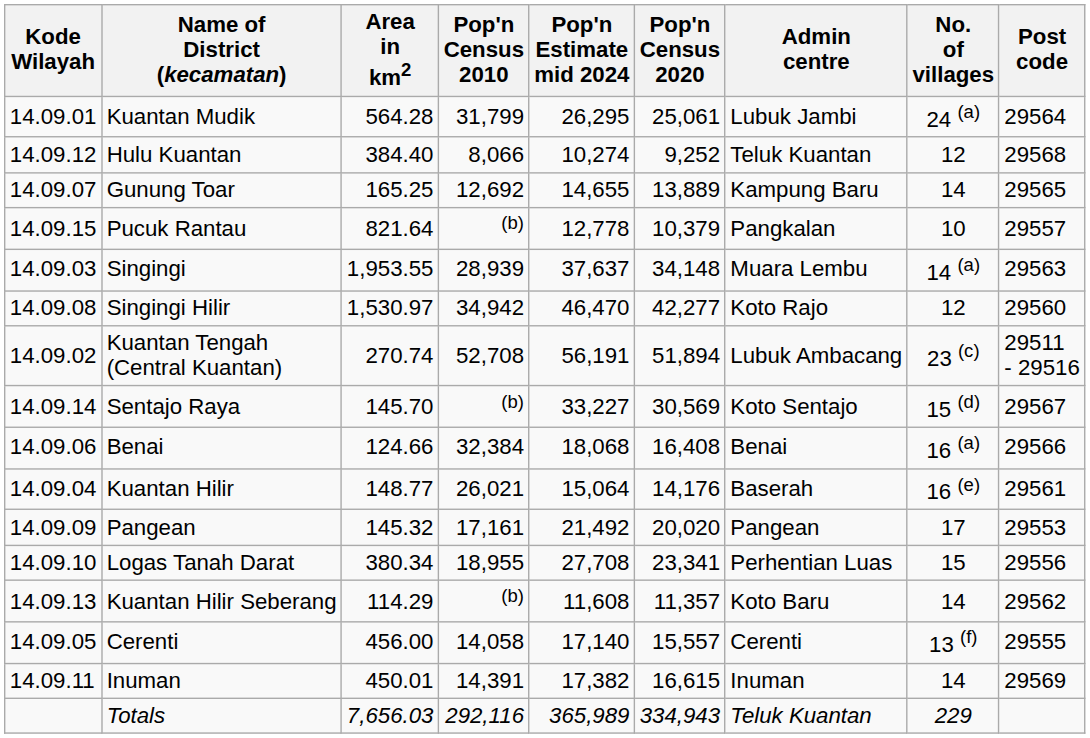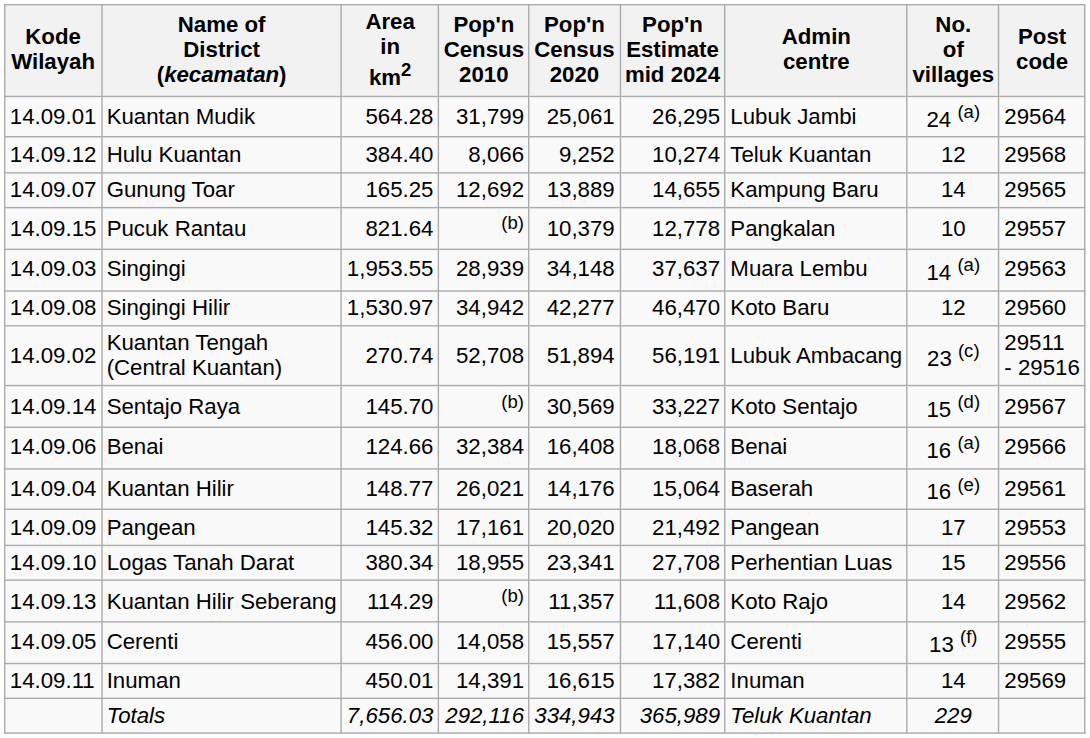 <table class="sortable wikitable">
 <tr>
 <th>Kode <br>Wilayah</th>
 <th>Name of<br>District<br>(<em>kecamatan</em>)</th>
 <th>Area <br> in<br>km<sup>2</sup></th>
 <th>Pop'n<br>Census<br>2010</th>
+<th>Pop'n<br>Census<br>2020</th>
 <th>Pop'n<br>Estimate<br>mid 2024</th>
-<th>Pop'n<br>Census<br>2020</th>
 <th>Admin <br> centre</th>
 <th>No.<br>of<br>villages</th>
 <th>Post<br>code</th>
 </tr>
 <tr>
 <td>14.09.01</td>
 <td>Kuantan Mudik</td>
 <td align="right">564.28</td>
 <td align="right">31,799</td>
+<td align="right">25,061</td>
 <td align="right">26,295</td>
-<td align="right">25,061</td>
 <td>Lubuk Jambi</td>
 <td align="center">24 <sup>(a)</sup></td>
 <td>29564</td>
 </tr>
 <tr>
 <td>14.09.12</td>
 <td>Hulu Kuantan</td>
 <td align="right">384.40</td>
 <td align="right">8,066</td>
+<td align="right">9,252</td>
 <td align="right">10,274</td>
-<td align="right">9,252</td>
 <td>Teluk Kuantan</td>
 <td align="center">12</td>
 <td>29568</td>
 </tr>
 <tr>
 <td>14.09.07</td>
 <td>Gunung Toar</td>
 <td align="right">165.25</td>
 <td align="right">12,692</td>
+<td align="right">13,889</td>
 <td align="right">14,655</td>
-<td align="right">13,889</td>
 <td>Kampung Baru</td>
 <td align="center">14</td>
 <td>29565</td>
 </tr>
 <tr>
 <td>14.09.15</td>
 <td>Pucuk Rantau</td>
 <td align="right">821.64</td>
 <td align="right"><sup>(b)</sup></td>
+<td align="right">10,379</td>
 <td align="right">12,778</td>
-<td align="right">10,379</td>
 <td>Pangkalan</td>
 <td align="center">10</td>
 <td>29557</td>
 </tr>
 <tr>
 <td>14.09.03</td>
 <td>Singingi</td>
 <td align="right">1,953.55</td>
 <td align="right">28,939</td>
+<td align="right">34,148</td>
 <td align="right">37,637</td>
-<td align="right">34,148</td>
 <td>Muara Lembu</td>
 <td align="center">14 <sup>(a)</sup></td>
 <td>29563</td>
 </tr>
 <tr>
 <td>14.09.08</td>
 <td>Singingi Hilir</td>
 <td align="right">1,530.97</td>
 <td align="right">34,942</td>
+<td align="right">42,277</td>
 <td align="right">46,470</td>
-<td align="right">42,277</td>
-<td>Koto Rajo</td>
+<td>Koto Baru</td>
 <td align="center">12</td>
 <td>29560</td>
 </tr>
 <tr>
 <td>14.09.02</td>
 <td>Kuantan Tengah <br>(Central Kuantan)</td>
 <td align="right">270.74</td>
 <td align="right">52,708</td>
+<td align="right">51,894</td>
 <td align="right">56,191</td>
-<td align="right">51,894</td>
 <td>Lubuk Ambacang</td>
 <td align="center">23 <sup>(c)</sup></td>
 <td>29511<br>- 29516</td>
 </tr>
 <tr>
 <td>14.09.14</td>
 <td>Sentajo Raya</td>
 <td align="right">145.70</td>
 <td align="right"><sup>(b)</sup></td>
+<td align="right">30,569</td>
 <td align="right">33,227</td>
-<td align="right">30,569</td>
 <td>Koto Sentajo</td>
 <td align="center">15 <sup>(d)</sup></td>
 <td>29567</td>
 </tr>
 <tr>
 <td>14.09.06</td>
 <td>Benai</td>
 <td align="right">124.66</td>
 <td align="right">32,384</td>
+<td align="right">16,408</td>
 <td align="right">18,068</td>
-<td align="right">16,408</td>
 <td>Benai</td>
 <td align="center">16 <sup>(a)</sup></td>
 <td>29566</td>
 </tr>
 <tr>
 <td>14.09.04</td>
 <td>Kuantan Hilir</td>
 <td align="right">148.77</td>
 <td align="right">26,021</td>
+<td align="right">14,176</td>
 <td align="right">15,064</td>
-<td align="right">14,176</td>
 <td>Baserah</td>
 <td align="center">16 <sup>(e)</sup></td>
 <td>29561</td>
 </tr>
 <tr>
 <td>14.09.09</td>
 <td>Pangean</td>
 <td align="right">145.32</td>
 <td align="right">17,161</td>
+<td align="right">20,020</td>
 <td align="right">21,492</td>
-<td align="right">20,020</td>
 <td>Pangean</td>
 <td align="center">17</td>
 <td>29553</td>
 </tr>
 <tr>
 <td>14.09.10</td>
 <td>Logas Tanah Darat</td>
 <td align="right">380.34</td>
 <td align="right">18,955</td>
+<td align="right">23,341</td>
 <td align="right">27,708</td>
-<td align="right">23,341</td>
 <td>Perhentian Luas</td>
 <td align="center">15</td>
 <td>29556</td>
 </tr>
 <tr>
 <td>14.09.13</td>
 <td>Kuantan Hilir Seberang</td>
 <td align="right">114.29</td>
 <td align="right"><sup>(b)</sup></td>
+<td align="right">11,357</td>
 <td align="right">11,608</td>
-<td align="right">11,357</td>
-<td>Koto Baru</td>
+<td>Koto Rajo</td>
 <td align="center">14</td>
 <td>29562</td>
 </tr>
 <tr>
 <td>14.09.05</td>
 <td>Cerenti</td>
 <td align="right">456.00</td>
 <td align="right">14,058</td>
+<td align="right">15,557</td>
 <td align="right">17,140</td>
-<td align="right">15,557</td>
 <td>Cerenti</td>
 <td align="center">13 <sup>(f)</sup></td>
 <td>29555</td>
 </tr>
 <tr>
 <td>14.09.11</td>
 <td>Inuman</td>
 <td align="right">450.01</td>
 <td align="right">14,391</td>
+<td align="right">16,615</td>
 <td align="right">17,382</td>
-<td align="right">16,615</td>
 <td>Inuman</td>
 <td align="center">14</td>
 <td>29569</td>
 </tr>
 <tr>
 <td></td>
 <td><em>Totals</em></td>
 <td align="right"><em>7,656.03</em></td>
 <td align="right"><em>292,116</em></td>
+<td align="right"><em>334,943</em></td>
 <td align="right"><em>365,989</em></td>
-<td align="right"><em>334,943</em></td>
 <td><em>Teluk Kuantan</em></td>
 <td align="center"><em>229</em></td>
 <td></td>
 </tr>
 </table>
